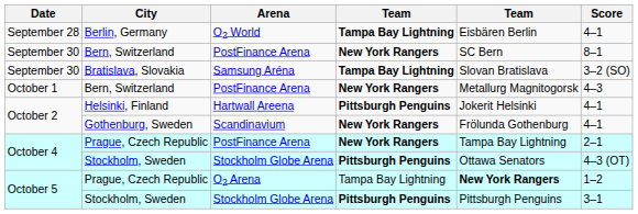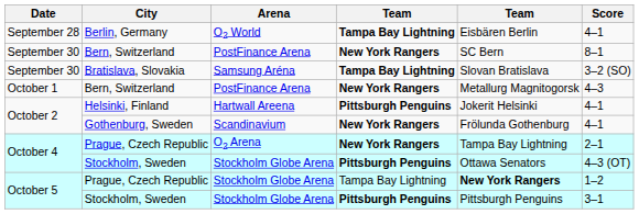 <table class="wikitable">
 <tr>
 <th>Date</th>
 <th>City</th>
 <th>Arena</th>
 <th>Team</th>
 <th>Team</th>
 <th>Score</th>
 </tr>
 <tr>
 <td>September 28</td>
 <td><a href='#'>Berlin</a>, Germany</td>
 <td><a href='#'>O<sub>2</sub> World</a></td>
 <td><strong>Tampa Bay Lightning</strong></td>
 <td>Eisbären Berlin</td>
 <td>4–1</td>
 </tr>
 <tr>
 <td>September 30</td>
 <td><a href='#'>Bern</a>, Switzerland</td>
 <td><a href='#'>PostFinance Arena</a></td>
 <td><strong>New York Rangers</strong></td>
 <td>SC Bern</td>
 <td>8–1</td>
 </tr>
 <tr>
 <td>September 30</td>
 <td><a href='#'>Bratislava</a>, Slovakia</td>
 <td><a href='#'>Samsung Aréna</a></td>
 <td><strong>Tampa Bay Lightning</strong></td>
 <td>Slovan Bratislava</td>
 <td>3–2 (SO)</td>
 </tr>
 <tr>
 <td>October 1</td>
 <td>Bern, Switzerland</td>
 <td><a href='#'>PostFinance Arena</a></td>
 <td><strong>New York Rangers</strong></td>
 <td>Metallurg Magnitogorsk</td>
 <td>4–3</td>
 </tr>
 <tr>
 <td rowspan="2">October 2</td>
 <td><a href='#'>Helsinki</a>, Finland</td>
 <td><a href='#'>Hartwall Areena</a></td>
 <td><strong>Pittsburgh Penguins</strong></td>
 <td>Jokerit Helsinki</td>
 <td>4–1</td>
 </tr>
 <tr>
 <td><a href='#'>Gothenburg</a>, Sweden</td>
 <td><a href='#'>Scandinavium</a></td>
 <td><strong>New York Rangers</strong></td>
 <td>Frölunda Gothenburg</td>
 <td>4–1</td>
 </tr>
 <tr bgcolor="#ccffff">
 <td rowspan="2">October 4</td>
 <td><a href='#'>Prague</a>, Czech Republic</td>
-<td><a href='#'>PostFinance Arena</a></td>
+<td><a href='#'>O<sub>2</sub> Arena</a></td>
 <td><strong>New York Rangers</strong></td>
 <td>Tampa Bay Lightning</td>
 <td>2–1</td>
 </tr>
 <tr bgcolor="#ccffff">
 <td><a href='#'>Stockholm</a>, Sweden</td>
 <td><a href='#'>Stockholm Globe Arena</a></td>
 <td><strong>Pittsburgh Penguins</strong></td>
 <td>Ottawa Senators</td>
 <td>4–3 (OT)</td>
 </tr>
 <tr bgcolor="#ccffff">
 <td rowspan="2">October 5</td>
 <td>Prague, Czech Republic</td>
-<td><a href='#'>O<sub>2</sub> Arena</a></td>
+<td><a href='#'>Stockholm Globe Arena</a></td>
 <td>Tampa Bay Lightning</td>
 <td><strong>New York Rangers</strong></td>
 <td>1–2</td>
 </tr>
 <tr bgcolor="#ccffff">
 <td>Stockholm, Sweden</td>
 <td><a href='#'>Stockholm Globe Arena</a></td>
 <td><strong>Pittsburgh Penguins</strong></td>
 <td>Pittsburgh Penguins</td>
 <td>3–1</td>
 </tr>
 </table>
